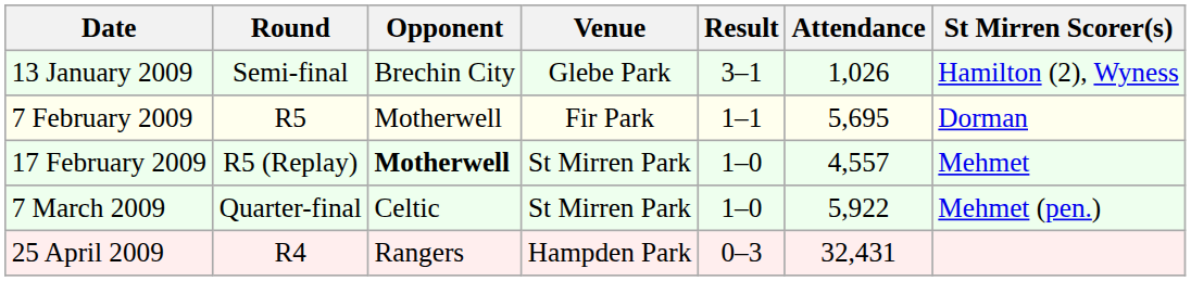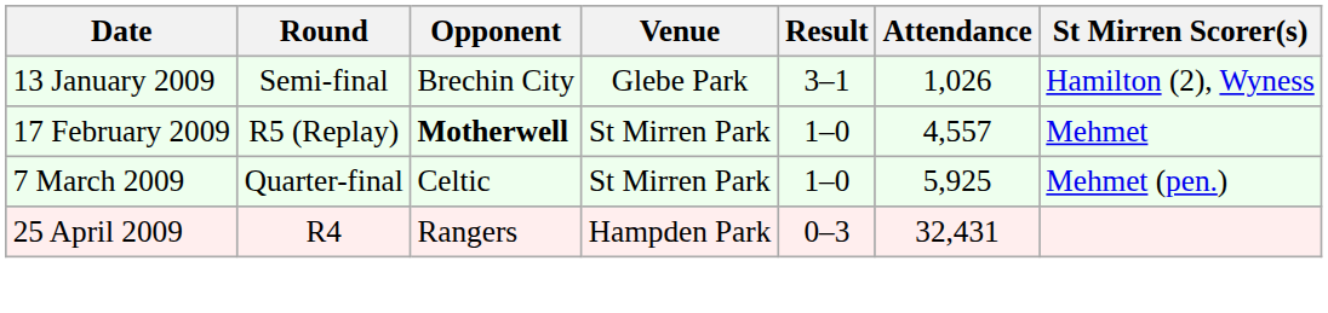 <table class="wikitable sortable" style="font-size:95%; text-align:center">
 <tr>
 <th>Date</th>
 <th>Round</th>
 <th>Opponent</th>
 <th>Venue</th>
 <th>Result</th>
 <th>Attendance</th>
 <th>St Mirren Scorer(s)</th>
 </tr>
 <tr bgcolor = "#EEFFEE">
 <td align=left>13 January 2009</td>
 <td>Semi-final</td>
 <td align="left">Brechin City</td>
 <td>Glebe Park</td>
 <td>3–1</td>
 <td>1,026</td>
 <td align="left"><a href='#'>Hamilton</a> (2), <a href='#'>Wyness</a></td>
 </tr>
-<tr bgcolor = "#FFFFEE">
-<td align=left>7 February 2009</td>
-<td>R5</td>
-<td align="left">Motherwell</td>
-<td>Fir Park</td>
-<td>1–1</td>
-<td>5,695</td>
-<td align="left"><a href='#'>Dorman</a></td>
-</tr>
 <tr bgcolor = "#EEFFEE">
 <td align=left>17 February 2009</td>
 <td>R5 (Replay)</td>
 <td align="left"><strong>Motherwell</strong></td>
 <td>St Mirren Park</td>
 <td>1–0</td>
 <td>4,557</td>
 <td align="left"><a href='#'>Mehmet</a></td>
 </tr>
 <tr bgcolor= "#EEFFEE">
 <td align=left>7 March 2009</td>
 <td>Quarter-final</td>
 <td align="left">Celtic</td>
 <td>St Mirren Park</td>
 <td>1–0</td>
-<td>5,922</td>
+<td>5,925</td>
 <td align="left"><a href='#'>Mehmet</a> (<a href='#'>pen.</a>)</td>
 </tr>
 <tr bgcolor= "#FFEEEE">
 <td align=left>25 April 2009</td>
 <td>R4</td>
 <td align="left">Rangers</td>
 <td>Hampden Park</td>
 <td>0–3</td>
 <td>32,431</td>
 <td></td>
 </tr>
 </table>
